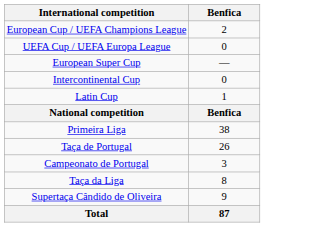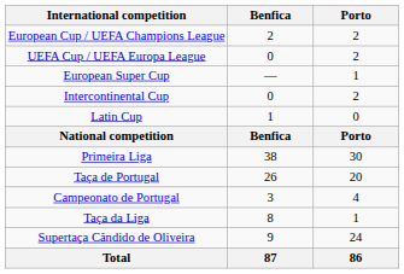 <table class="wikitable" style="text-align:center">
 <tr>
 <th>International competition</th>
 <th width="100">Benfica</th>
+<th width="100">Porto</th>
 </tr>
 <tr>
 <td><a href='#'>European Cup / UEFA Champions League</a></td>
+<td>2</td>
 <td>2</td>
 </tr>
 <tr>
 <td><a href='#'>UEFA Cup / UEFA Europa League</a></td>
 <td>0</td>
+<td>2</td>
 </tr>
 <tr>
 <td><a href='#'>European Super Cup</a></td>
 <td>—</td>
+<td>1</td>
 </tr>
 <tr>
 <td><a href='#'>Intercontinental Cup</a></td>
 <td>0</td>
+<td>2</td>
 </tr>
 <tr>
 <td><a href='#'>Latin Cup</a></td>
 <td>1</td>
+<td>0</td>
 </tr>
 <tr>
 <th>National competition</th>
 <th width="100">Benfica</th>
+<th width="100">Porto</th>
 </tr>
 <tr>
 <td><a href='#'>Primeira Liga</a></td>
 <td>38</td>
+<td>30</td>
 </tr>
 <tr>
 <td><a href='#'>Taça de Portugal</a></td>
 <td>26</td>
+<td>20</td>
 </tr>
 <tr>
 <td><a href='#'>Campeonato de Portugal</a></td>
 <td>3</td>
+<td>4</td>
 </tr>
 <tr>
 <td><a href='#'>Taça da Liga</a></td>
 <td>8</td>
+<td>1</td>
 </tr>
 <tr>
 <td><a href='#'>Supertaça Cândido de Oliveira</a></td>
 <td>9</td>
+<td>24</td>
 </tr>
 <tr>
 <th><strong>Total</strong></th>
 <th><strong>87</strong></th>
+<th><strong>86</strong></th>
 </tr>
 </table>
